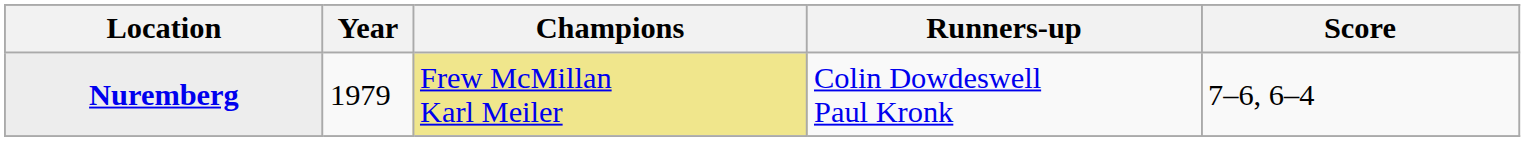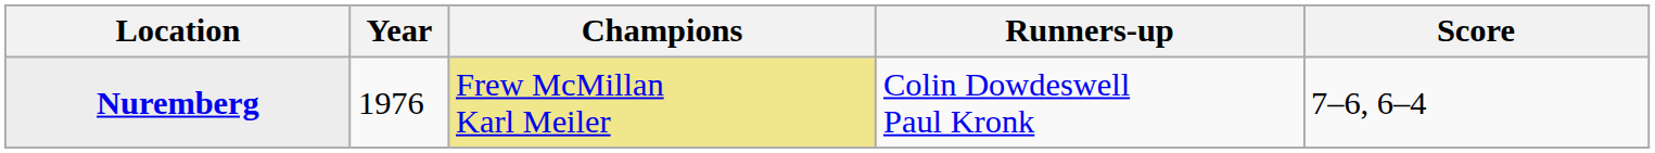 <table class="wikitable">
 <tr>
 <th style="width:160px">Location</th>
 <th style="width:40px">Year</th>
 <th style="width:200px">Champions</th>
 <th style="width:200px">Runners-up</th>
 <th style="width:160px" class="unsortable">Score</th>
 </tr>
 <tr>
 <th rowspan="1" style="background:#ededed"><a href='#'>Nuremberg</a></th>
-<td>1979</td>
+<td>1976</td>
 <td style="background: khaki;"> <a href='#'>Frew McMillan</a><br> <a href='#'>Karl Meiler</a></td>
 <td> <a href='#'>Colin Dowdeswell</a><br> <a href='#'>Paul Kronk</a></td>
 <td>7–6, 6–4</td>
 </tr>
 </table>
